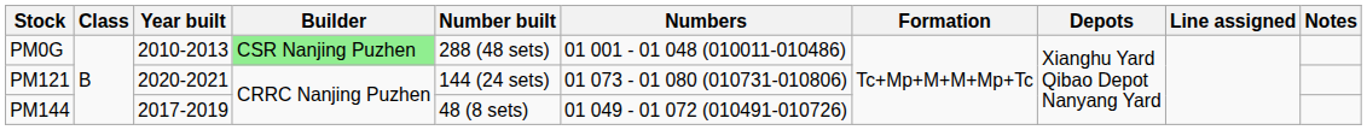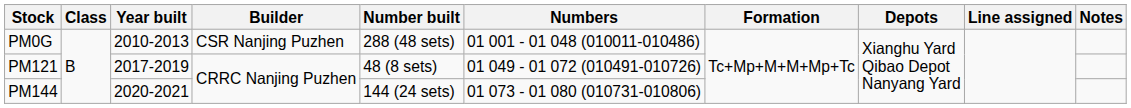 <table class="wikitable sortable" style="font-size: 95%;" |>
 <tr>
 <th>Stock</th>
 <th>Class</th>
 <th>Year built</th>
 <th>Builder</th>
 <th>Number built</th>
 <th>Numbers</th>
 <th>Formation</th>
 <th>Depots</th>
 <th>Line assigned</th>
 <th>Notes</th>
 </tr>
 <tr bo,>
 <td>PM0G</td>
 <td rowspan="3">B</td>
 <td>2010-2013</td>
-<td style="background: lightgreen;">CSR Nanjing Puzhen</td>
+<td>CSR Nanjing Puzhen</td>
 <td>288 (48 sets)</td>
 <td>01 001 - 01 048 (010011-010486)</td>
 <td rowspan="3">Tc+Mp+M+M+Mp+Tc</td>
 <td rowspan="3">Xianghu Yard<br>Qibao Depot<br>Nanyang Yard</td>
 <td rowspan="3"></td>
 <td></td>
 </tr>
 <tr>
 <td>PM121</td>
+<td>2017-2019</td>
+<td rowspan="2">CRRC Nanjing Puzhen</td>
+<td>48 (8 sets)</td>
+<td>01 049 - 01 072 (010491-010726)</td>
+<td></td>
+</tr>
+<tr>
+<td>PM144</td>
 <td>2020-2021</td>
-<td rowspan="2">CRRC Nanjing Puzhen</td>
 <td>144 (24 sets)</td>
 <td>01 073 - 01 080 (010731-010806)</td>
 <td></td>
 </tr>
-<tr>
-<td>PM144</td>
-<td>2017-2019</td>
-<td>48 (8 sets)</td>
-<td>01 049 - 01 072 (010491-010726)</td>
-<td></td>
-</tr>
 </table>
